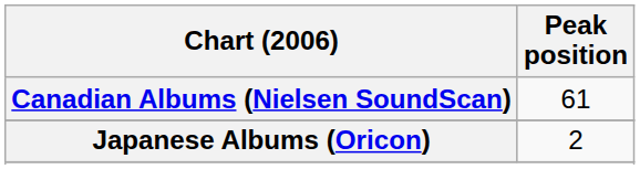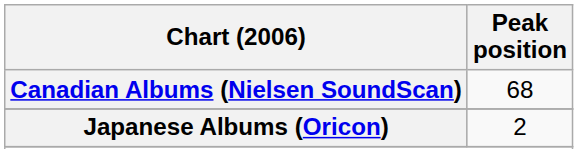 <table class="wikitable plainrowheaders sortable" style="text-align:center;">
 <tr>
 <th scope="col">Chart (2006)</th>
 <th scope="col">Peak<br>position</th>
 </tr>
 <tr>
 <th scope="row"><a href='#'>Canadian Albums</a> (<a href='#'>Nielsen SoundScan</a>)</th>
-<td>61</td>
+<td>68</td>
 </tr>
 <tr>
 </tr>
 <tr>
 <th scope="row">Japanese Albums (<a href='#'>Oricon</a>)</th>
 <td>2</td>
 </tr>
 <tr>
 </tr>
 <tr>
 </tr>
 <tr>
 </tr>
 <tr>
 </tr>
 <tr>
 </tr>
 </table>
